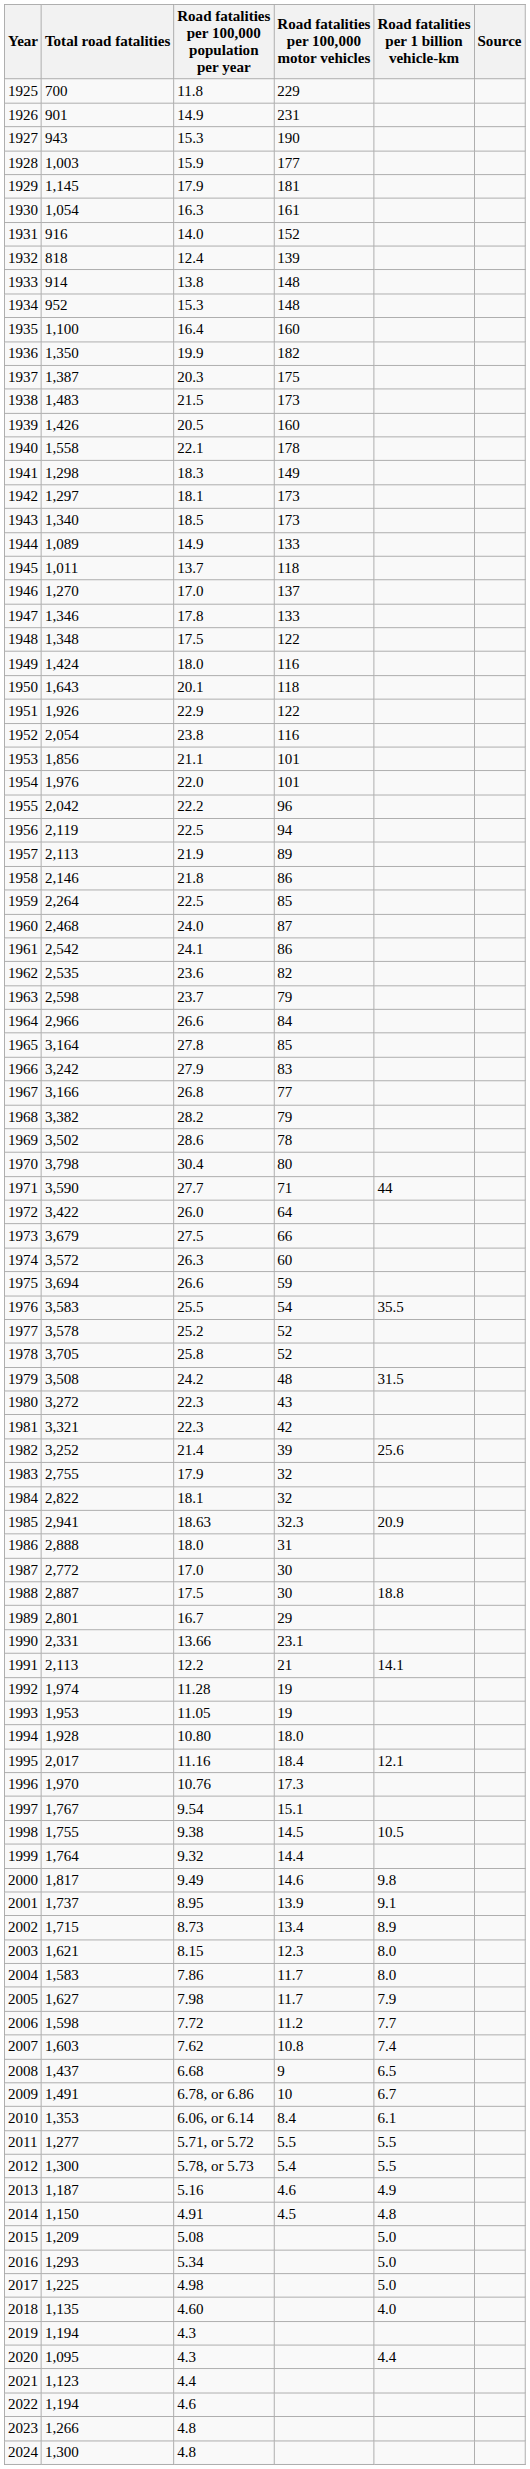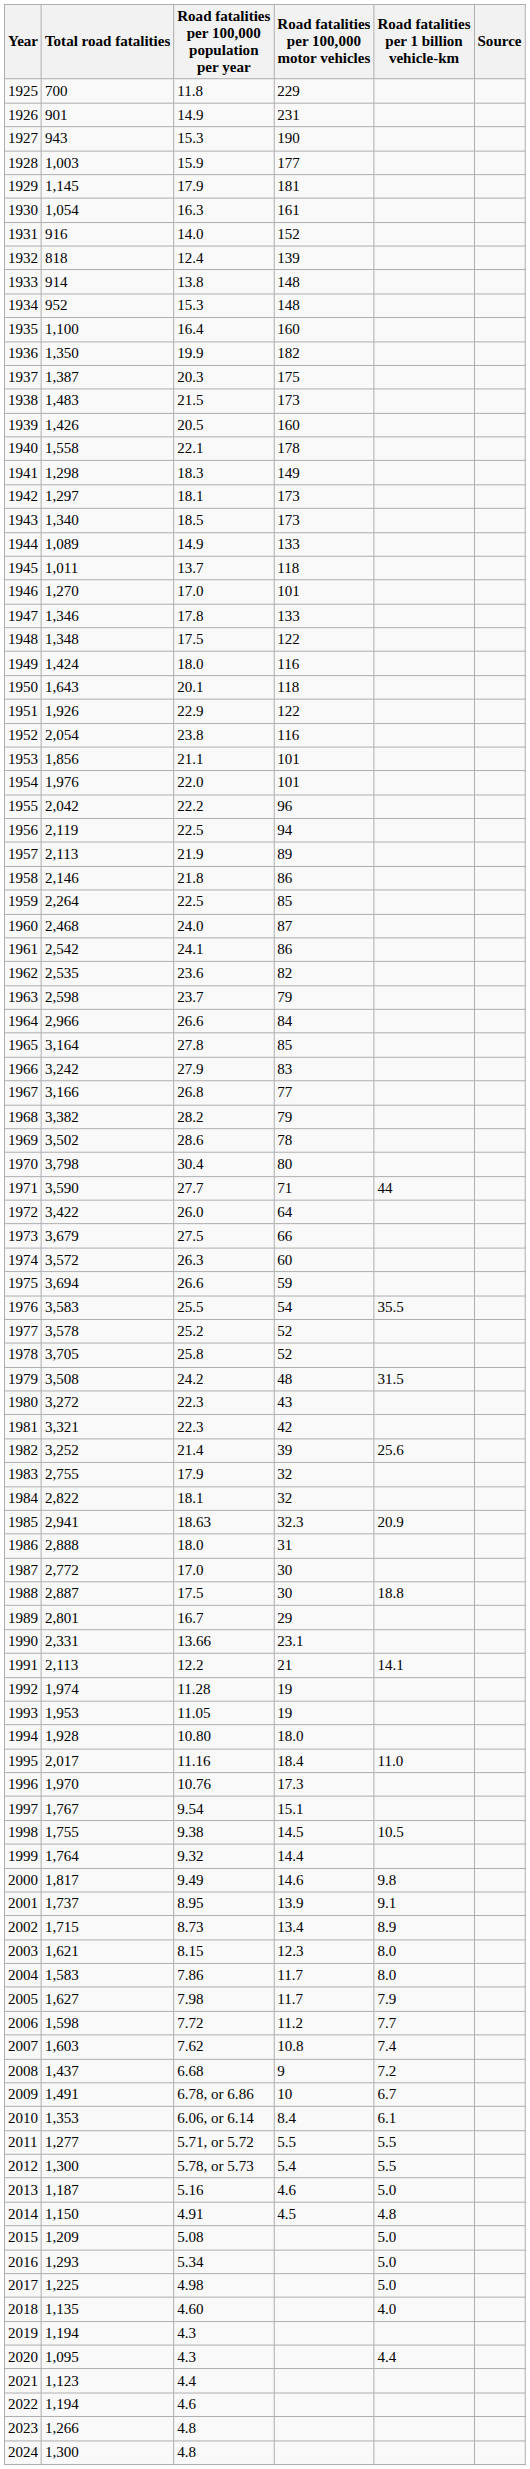 <table class="wikitable sortable">
 <tr>
 <th>Year</th>
 <th>Total road fatalities</th>
 <th>Road fatalities <br> per 100,000  <br> population<br> per year</th>
 <th>Road fatalities <br> per 100,000 <br> motor vehicles</th>
 <th>Road fatalities <br> per 1 billion <br> vehicle-km</th>
 <th class="sortable">Source</th>
 </tr>
 <tr>
 <td>1925</td>
 <td>700</td>
 <td>11.8</td>
 <td>229</td>
 <td></td>
 <td></td>
 </tr>
 <tr>
 <td>1926</td>
 <td>901</td>
 <td>14.9</td>
 <td>231</td>
 <td></td>
 <td></td>
 </tr>
 <tr>
 <td>1927</td>
 <td>943</td>
 <td>15.3</td>
 <td>190</td>
 <td></td>
 <td></td>
 </tr>
 <tr>
 <td>1928</td>
 <td>1,003</td>
 <td>15.9</td>
 <td>177</td>
 <td></td>
 <td></td>
 </tr>
 <tr>
 <td>1929</td>
 <td>1,145</td>
 <td>17.9</td>
 <td>181</td>
 <td></td>
 <td></td>
 </tr>
 <tr>
 <td>1930</td>
 <td>1,054</td>
 <td>16.3</td>
 <td>161</td>
 <td></td>
 <td></td>
 </tr>
 <tr>
 <td>1931</td>
 <td>916</td>
 <td>14.0</td>
 <td>152</td>
 <td></td>
 <td></td>
 </tr>
 <tr>
 <td>1932</td>
 <td>818</td>
 <td>12.4</td>
 <td>139</td>
 <td></td>
 <td></td>
 </tr>
 <tr>
 <td>1933</td>
 <td>914</td>
 <td>13.8</td>
 <td>148</td>
 <td></td>
 <td></td>
 </tr>
 <tr>
 <td>1934</td>
 <td>952</td>
 <td>15.3</td>
 <td>148</td>
 <td></td>
 <td></td>
 </tr>
 <tr>
 <td>1935</td>
 <td>1,100</td>
 <td>16.4</td>
 <td>160</td>
 <td></td>
 <td></td>
 </tr>
 <tr>
 <td>1936</td>
 <td>1,350</td>
 <td>19.9</td>
 <td>182</td>
 <td></td>
 <td></td>
 </tr>
 <tr>
 <td>1937</td>
 <td>1,387</td>
 <td>20.3</td>
 <td>175</td>
 <td></td>
 <td></td>
 </tr>
 <tr>
 <td>1938</td>
 <td>1,483</td>
 <td>21.5</td>
 <td>173</td>
 <td></td>
 <td></td>
 </tr>
 <tr>
 <td>1939</td>
 <td>1,426</td>
 <td>20.5</td>
 <td>160</td>
 <td></td>
 <td></td>
 </tr>
 <tr>
 <td>1940</td>
 <td>1,558</td>
 <td>22.1</td>
 <td>178</td>
 <td></td>
 <td></td>
 </tr>
 <tr>
 <td>1941</td>
 <td>1,298</td>
 <td>18.3</td>
 <td>149</td>
 <td></td>
 <td></td>
 </tr>
 <tr>
 <td>1942</td>
 <td>1,297</td>
 <td>18.1</td>
 <td>173</td>
 <td></td>
 <td></td>
 </tr>
 <tr>
 <td>1943</td>
 <td>1,340</td>
 <td>18.5</td>
 <td>173</td>
 <td></td>
 <td></td>
 </tr>
 <tr>
 <td>1944</td>
 <td>1,089</td>
 <td>14.9</td>
 <td>133</td>
 <td></td>
 <td></td>
 </tr>
 <tr>
 <td>1945</td>
 <td>1,011</td>
 <td>13.7</td>
 <td>118</td>
 <td></td>
 <td></td>
 </tr>
 <tr>
 <td>1946</td>
 <td>1,270</td>
 <td>17.0</td>
-<td>137</td>
+<td>101</td>
 <td></td>
 <td></td>
 </tr>
 <tr>
 <td>1947</td>
 <td>1,346</td>
 <td>17.8</td>
 <td>133</td>
 <td></td>
 <td></td>
 </tr>
 <tr>
 <td>1948</td>
 <td>1,348</td>
 <td>17.5</td>
 <td>122</td>
 <td></td>
 <td></td>
 </tr>
 <tr>
 <td>1949</td>
 <td>1,424</td>
 <td>18.0</td>
 <td>116</td>
 <td></td>
 <td></td>
 </tr>
 <tr>
 <td>1950</td>
 <td>1,643</td>
 <td>20.1</td>
 <td>118</td>
 <td></td>
 <td></td>
 </tr>
 <tr>
 <td>1951</td>
 <td>1,926</td>
 <td>22.9</td>
 <td>122</td>
 <td></td>
 <td></td>
 </tr>
 <tr>
 <td>1952</td>
 <td>2,054</td>
 <td>23.8</td>
 <td>116</td>
 <td></td>
 <td></td>
 </tr>
 <tr>
 <td>1953</td>
 <td>1,856</td>
 <td>21.1</td>
 <td>101</td>
 <td></td>
 <td></td>
 </tr>
 <tr>
 <td>1954</td>
 <td>1,976</td>
 <td>22.0</td>
 <td>101</td>
 <td></td>
 <td></td>
 </tr>
 <tr>
 <td>1955</td>
 <td>2,042</td>
 <td>22.2</td>
 <td>96</td>
 <td></td>
 <td></td>
 </tr>
 <tr>
 <td>1956</td>
 <td>2,119</td>
 <td>22.5</td>
 <td>94</td>
 <td></td>
 <td></td>
 </tr>
 <tr>
 <td>1957</td>
 <td>2,113</td>
 <td>21.9</td>
 <td>89</td>
 <td></td>
 <td></td>
 </tr>
 <tr>
 <td>1958</td>
 <td>2,146</td>
 <td>21.8</td>
 <td>86</td>
 <td></td>
 <td></td>
 </tr>
 <tr>
 <td>1959</td>
 <td>2,264</td>
 <td>22.5</td>
 <td>85</td>
 <td></td>
 <td></td>
 </tr>
 <tr>
 <td>1960</td>
 <td>2,468</td>
 <td>24.0</td>
 <td>87</td>
 <td></td>
 <td></td>
 </tr>
 <tr>
 <td>1961</td>
 <td>2,542</td>
 <td>24.1</td>
 <td>86</td>
 <td></td>
 <td></td>
 </tr>
 <tr>
 <td>1962</td>
 <td>2,535</td>
 <td>23.6</td>
 <td>82</td>
 <td></td>
 <td></td>
 </tr>
 <tr>
 <td>1963</td>
 <td>2,598</td>
 <td>23.7</td>
 <td>79</td>
 <td></td>
 <td></td>
 </tr>
 <tr>
 <td>1964</td>
 <td>2,966</td>
 <td>26.6</td>
 <td>84</td>
 <td></td>
 <td></td>
 </tr>
 <tr>
 <td>1965</td>
 <td>3,164</td>
 <td>27.8</td>
 <td>85</td>
 <td></td>
 <td></td>
 </tr>
 <tr>
 <td>1966</td>
 <td>3,242</td>
 <td>27.9</td>
 <td>83</td>
 <td></td>
 <td></td>
 </tr>
 <tr>
 <td>1967</td>
 <td>3,166</td>
 <td>26.8</td>
 <td>77</td>
 <td></td>
 <td></td>
 </tr>
 <tr>
 <td>1968</td>
 <td>3,382</td>
 <td>28.2</td>
 <td>79</td>
 <td></td>
 <td></td>
 </tr>
 <tr>
 <td>1969</td>
 <td>3,502</td>
 <td>28.6</td>
 <td>78</td>
 <td></td>
 <td></td>
 </tr>
 <tr>
 <td>1970</td>
 <td>3,798</td>
 <td>30.4</td>
 <td>80</td>
 <td></td>
 <td></td>
 </tr>
 <tr>
 <td>1971</td>
 <td>3,590</td>
 <td>27.7</td>
 <td>71</td>
 <td>44</td>
 <td></td>
 </tr>
 <tr>
 <td>1972</td>
 <td>3,422</td>
 <td>26.0</td>
 <td>64</td>
 <td></td>
 <td></td>
 </tr>
 <tr>
 <td>1973</td>
 <td>3,679</td>
 <td>27.5</td>
 <td>66</td>
 <td></td>
 <td></td>
 </tr>
 <tr>
 <td>1974</td>
 <td>3,572</td>
 <td>26.3</td>
 <td>60</td>
 <td></td>
 <td></td>
 </tr>
 <tr>
 <td>1975</td>
 <td>3,694</td>
 <td>26.6</td>
 <td>59</td>
 <td></td>
 <td></td>
 </tr>
 <tr>
 <td>1976</td>
 <td>3,583</td>
 <td>25.5</td>
 <td>54</td>
 <td>35.5</td>
 <td></td>
 </tr>
 <tr>
 <td>1977</td>
 <td>3,578</td>
 <td>25.2</td>
 <td>52</td>
 <td></td>
 <td></td>
 </tr>
 <tr>
 <td>1978</td>
 <td>3,705</td>
 <td>25.8</td>
 <td>52</td>
 <td></td>
 <td></td>
 </tr>
 <tr>
 <td>1979</td>
 <td>3,508</td>
 <td>24.2</td>
 <td>48</td>
 <td>31.5</td>
 <td></td>
 </tr>
 <tr>
 <td>1980</td>
 <td>3,272</td>
 <td>22.3</td>
 <td>43</td>
 <td></td>
 <td></td>
 </tr>
 <tr>
 <td>1981</td>
 <td>3,321</td>
 <td>22.3</td>
 <td>42</td>
 <td></td>
 <td></td>
 </tr>
 <tr>
 <td>1982</td>
 <td>3,252</td>
 <td>21.4</td>
 <td>39</td>
 <td>25.6</td>
 <td></td>
 </tr>
 <tr>
 <td>1983</td>
 <td>2,755</td>
 <td>17.9</td>
 <td>32</td>
 <td></td>
 <td></td>
 </tr>
 <tr>
 <td>1984</td>
 <td>2,822</td>
 <td>18.1</td>
 <td>32</td>
 <td></td>
 <td></td>
 </tr>
 <tr>
 <td>1985</td>
 <td>2,941</td>
 <td>18.63</td>
 <td>32.3</td>
 <td>20.9</td>
 <td></td>
 </tr>
 <tr>
 <td>1986</td>
 <td>2,888</td>
 <td>18.0</td>
 <td>31</td>
 <td></td>
 <td></td>
 </tr>
 <tr>
 <td>1987</td>
 <td>2,772</td>
 <td>17.0</td>
 <td>30</td>
 <td></td>
 <td></td>
 </tr>
 <tr>
 <td>1988</td>
 <td>2,887</td>
 <td>17.5</td>
 <td>30</td>
 <td>18.8</td>
 <td></td>
 </tr>
 <tr>
 <td>1989</td>
 <td>2,801</td>
 <td>16.7</td>
 <td>29</td>
 <td></td>
 <td></td>
 </tr>
 <tr>
 <td>1990</td>
 <td>2,331</td>
 <td>13.66</td>
 <td>23.1</td>
 <td></td>
 <td></td>
 </tr>
 <tr>
 <td>1991</td>
 <td>2,113</td>
 <td>12.2</td>
 <td>21</td>
 <td>14.1</td>
 <td></td>
 </tr>
 <tr>
 <td>1992</td>
 <td>1,974</td>
 <td>11.28</td>
 <td>19</td>
 <td></td>
 <td></td>
 </tr>
 <tr>
 <td>1993</td>
 <td>1,953</td>
 <td>11.05</td>
 <td>19</td>
 <td></td>
 <td></td>
 </tr>
 <tr>
 <td>1994</td>
 <td>1,928</td>
 <td>10.80</td>
 <td>18.0</td>
 <td></td>
 <td></td>
 </tr>
 <tr>
 <td>1995</td>
 <td>2,017</td>
 <td>11.16</td>
 <td>18.4</td>
-<td>12.1</td>
+<td>11.0</td>
 <td></td>
 </tr>
 <tr>
 <td>1996</td>
 <td>1,970</td>
 <td>10.76</td>
 <td>17.3</td>
 <td></td>
 <td></td>
 </tr>
 <tr>
 <td>1997</td>
 <td>1,767</td>
 <td>9.54</td>
 <td>15.1</td>
 <td></td>
 <td></td>
 </tr>
 <tr>
 <td>1998</td>
 <td>1,755</td>
 <td>9.38</td>
 <td>14.5</td>
 <td>10.5</td>
 <td></td>
 </tr>
 <tr>
 <td>1999</td>
 <td>1,764</td>
 <td>9.32</td>
 <td>14.4</td>
 <td></td>
 <td></td>
 </tr>
 <tr>
 <td>2000</td>
 <td>1,817</td>
 <td>9.49</td>
 <td>14.6</td>
 <td>9.8</td>
 <td></td>
 </tr>
 <tr>
 <td>2001</td>
 <td>1,737</td>
 <td>8.95</td>
 <td>13.9</td>
 <td>9.1</td>
 <td></td>
 </tr>
 <tr>
 <td>2002</td>
 <td>1,715</td>
 <td>8.73</td>
 <td>13.4</td>
 <td>8.9</td>
 <td></td>
 </tr>
 <tr>
 <td>2003</td>
 <td>1,621</td>
 <td>8.15</td>
 <td>12.3</td>
 <td>8.0</td>
 <td></td>
 </tr>
 <tr>
 <td>2004</td>
 <td>1,583</td>
 <td>7.86</td>
 <td>11.7</td>
 <td>8.0</td>
 <td></td>
 </tr>
 <tr>
 <td>2005</td>
 <td>1,627</td>
 <td>7.98</td>
 <td>11.7</td>
 <td>7.9</td>
 <td></td>
 </tr>
 <tr>
 <td>2006</td>
 <td>1,598</td>
 <td>7.72</td>
 <td>11.2</td>
 <td>7.7</td>
 <td></td>
 </tr>
 <tr>
 <td>2007</td>
 <td>1,603</td>
 <td>7.62</td>
 <td>10.8</td>
 <td>7.4</td>
 <td></td>
 </tr>
 <tr>
 <td>2008</td>
 <td>1,437</td>
 <td>6.68</td>
 <td>9</td>
-<td>6.5</td>
+<td>7.2</td>
 <td></td>
 </tr>
 <tr>
 <td>2009</td>
 <td>1,491</td>
 <td>6.78, or 6.86</td>
 <td>10</td>
 <td>6.7</td>
 <td></td>
 </tr>
 <tr>
 <td>2010</td>
 <td>1,353</td>
 <td>6.06, or 6.14</td>
 <td>8.4</td>
 <td>6.1</td>
 <td></td>
 </tr>
 <tr>
 <td>2011</td>
 <td>1,277</td>
 <td>5.71, or 5.72</td>
 <td>5.5</td>
 <td>5.5</td>
 <td></td>
 </tr>
 <tr>
 <td>2012</td>
 <td>1,300</td>
 <td>5.78, or 5.73</td>
 <td>5.4</td>
 <td>5.5</td>
 <td></td>
 </tr>
 <tr>
 <td>2013</td>
 <td>1,187</td>
 <td>5.16</td>
 <td>4.6</td>
-<td>4.9</td>
+<td>5.0</td>
 <td></td>
 </tr>
 <tr>
 <td>2014</td>
 <td>1,150</td>
 <td>4.91</td>
 <td>4.5</td>
 <td>4.8</td>
 <td></td>
 </tr>
 <tr>
 <td>2015</td>
 <td>1,209</td>
 <td>5.08</td>
 <td></td>
 <td>5.0</td>
 <td></td>
 </tr>
 <tr>
 <td>2016</td>
 <td>1,293</td>
 <td>5.34</td>
 <td></td>
 <td>5.0</td>
 <td></td>
 </tr>
 <tr>
 <td>2017</td>
 <td>1,225</td>
 <td>4.98</td>
 <td></td>
 <td>5.0</td>
 <td></td>
 </tr>
 <tr>
 <td>2018</td>
 <td>1,135</td>
 <td>4.60</td>
 <td></td>
 <td>4.0</td>
 <td></td>
 </tr>
 <tr>
 <td>2019</td>
 <td>1,194</td>
 <td>4.3</td>
 <td></td>
 <td></td>
 <td></td>
 </tr>
 <tr>
 <td>2020</td>
 <td>1,095</td>
 <td>4.3</td>
 <td></td>
 <td>4.4</td>
 <td></td>
 </tr>
 <tr>
 <td>2021</td>
 <td>1,123</td>
 <td>4.4</td>
 <td></td>
 <td></td>
 <td></td>
 </tr>
 <tr>
 <td>2022</td>
 <td>1,194</td>
 <td>4.6</td>
 <td></td>
 <td></td>
 <td></td>
 </tr>
 <tr>
 <td>2023</td>
 <td>1,266</td>
 <td>4.8</td>
 <td></td>
 <td></td>
 <td><br></td>
 </tr>
 <tr>
 <td>2024</td>
 <td>1,300</td>
 <td>4.8</td>
 <td></td>
 <td></td>
 <td></td>
 </tr>
 </table>
